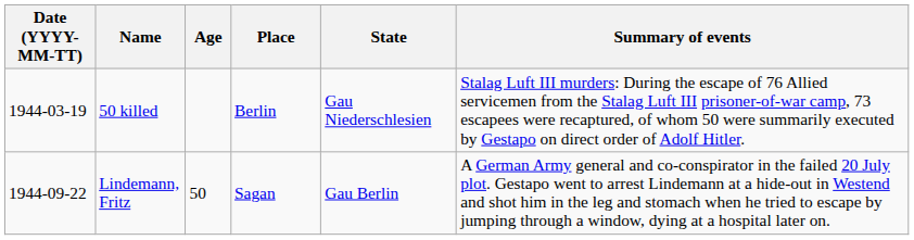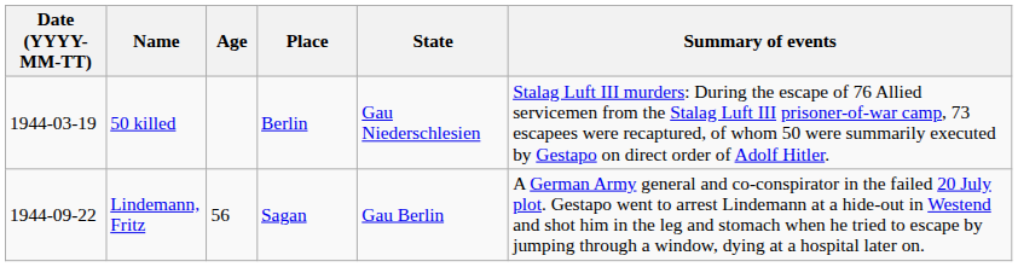 <table class="wikitable sortable static-row-numbers static-row-header-text">
 <tr>
 <th style="width:10%;">Date<br>(YYYY-MM-TT)</th>
 <th style="width:10%;">Name</th>
 <th style="width:5%;">Age</th>
 <th style="width:10%;">Place</th>
 <th style="width:15%;">State</th>
 <th style="width:50%;">Summary of events</th>
 </tr>
 <tr>
 <td>1944-03-19</td>
 <td><a href='#'>50 killed</a></td>
 <td></td>
 <td><a href='#'>Berlin</a></td>
 <td><a href='#'>Gau Niederschlesien</a></td>
 <td><a href='#'>Stalag Luft III murders</a>: During the escape of 76 Allied servicemen from the <a href='#'>Stalag Luft III</a> <a href='#'>prisoner-of-war camp</a>, 73 escapees were recaptured, of whom 50 were summarily executed by <a href='#'>Gestapo</a> on direct order of <a href='#'>Adolf Hitler</a>.</td>
 </tr>
 <tr>
 <td>1944-09-22</td>
 <td><a href='#'>Lindemann, Fritz</a></td>
-<td>50</td>
+<td>56</td>
 <td><a href='#'>Sagan</a></td>
 <td><a href='#'>Gau Berlin</a></td>
 <td>A <a href='#'>German Army</a> general and co-conspirator in the failed <a href='#'>20 July plot</a>. Gestapo went to arrest Lindemann at a hide-out in <a href='#'>Westend</a> and shot him in the leg and stomach when he tried to escape by jumping through a window, dying at a hospital later on.</td>
 </tr>
 </table>
